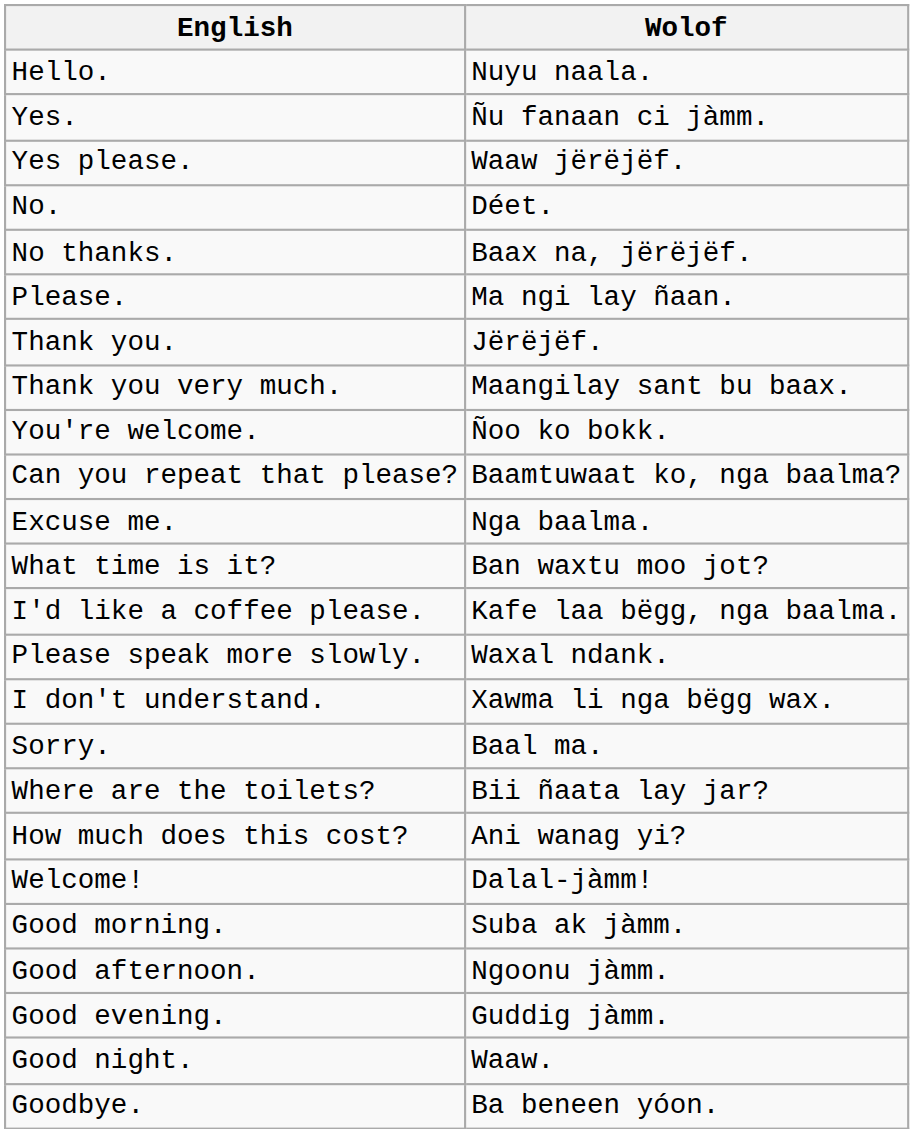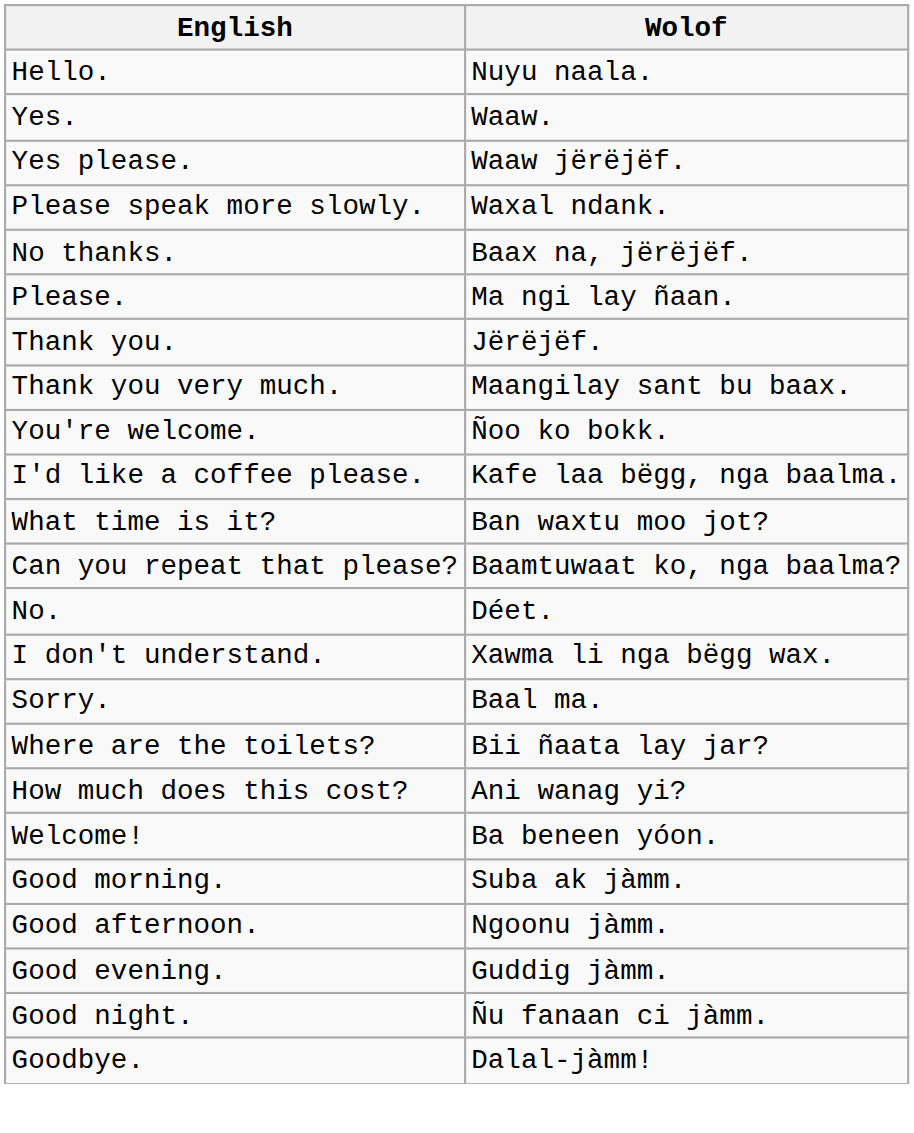 <table class="wikitable">
 <tr>
 <th>English</th>
 <th>Wolof</th>
 </tr>
 <tr>
 <td>Hello.</td>
 <td>Nuyu naala.</td>
 </tr>
 <tr>
 <td>Yes.</td>
-<td>Ñu fanaan ci jàmm.</td>
+<td>Waaw.</td>
 </tr>
 <tr>
 <td>Yes please.</td>
 <td>Waaw jërëjëf.</td>
 </tr>
 <tr>
-<td>No.</td>
-<td>Déet.</td>
+<td>Please speak more slowly.</td>
+<td>Waxal ndank.</td>
 </tr>
 <tr>
 <td>No thanks.</td>
 <td>Baax na, jërëjëf.</td>
 </tr>
 <tr>
 <td>Please.</td>
 <td>Ma ngi lay ñaan.</td>
 </tr>
 <tr>
 <td>Thank you.</td>
 <td>Jërëjëf.</td>
 </tr>
 <tr>
 <td>Thank you very much.</td>
 <td>Maangilay sant bu baax.</td>
 </tr>
 <tr>
 <td>You're welcome.</td>
 <td>Ñoo ko bokk.</td>
 </tr>
 <tr>
-<td>Can you repeat that please?</td>
-<td>Baamtuwaat ko, nga baalma?</td>
-</tr>
-<tr>
-<td>Excuse me.</td>
-<td>Nga baalma.</td>
+<td>I'd like a coffee please.</td>
+<td>Kafe laa bëgg, nga baalma.</td>
 </tr>
 <tr>
 <td>What time is it?</td>
 <td>Ban waxtu moo jot?</td>
 </tr>
 <tr>
-<td>I'd like a coffee please.</td>
-<td>Kafe laa bëgg, nga baalma.</td>
+<td>Can you repeat that please?</td>
+<td>Baamtuwaat ko, nga baalma?</td>
 </tr>
 <tr>
-<td>Please speak more slowly.</td>
-<td>Waxal ndank.</td>
+<td>No.</td>
+<td>Déet.</td>
 </tr>
 <tr>
 <td>I don't understand.</td>
 <td>Xawma li nga bëgg wax.</td>
 </tr>
 <tr>
 <td>Sorry.</td>
 <td>Baal ma.</td>
 </tr>
 <tr>
 <td>Where are the toilets?</td>
 <td>Bii ñaata lay jar?</td>
 </tr>
 <tr>
 <td>How much does this cost?</td>
 <td>Ani wanag yi?</td>
 </tr>
 <tr>
 <td>Welcome!</td>
-<td>Dalal-jàmm!</td>
+<td>Ba beneen yóon.</td>
 </tr>
 <tr>
 <td>Good morning.</td>
 <td>Suba ak jàmm.</td>
 </tr>
 <tr>
 <td>Good afternoon.</td>
 <td>Ngoonu jàmm.</td>
 </tr>
 <tr>
 <td>Good evening.</td>
 <td>Guddig jàmm.</td>
 </tr>
 <tr>
 <td>Good night.</td>
-<td>Waaw.</td>
+<td>Ñu fanaan ci jàmm.</td>
 </tr>
 <tr>
 <td>Goodbye.</td>
-<td>Ba beneen yóon.</td>
+<td>Dalal-jàmm!</td>
 </tr>
 </table>
